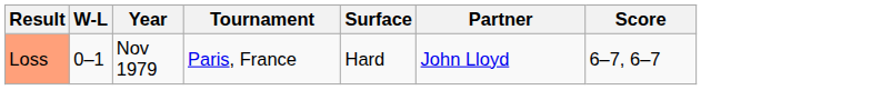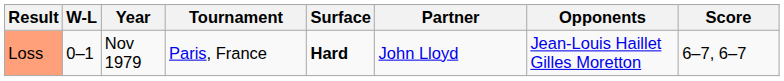 <table class="sortable wikitable">
 <tr>
 <th>Result</th>
 <th style="width:30px" class="unsortable">W-L</th>
 <th style="width:55px">Year</th>
 <th style="width:130px">Tournament</th>
 <th style="width:50px">Surface</th>
 <th style="width:140px">Partner</th>
+<th style="width:140px">Opponents</th>
 <th style="width:90px" class="unsortable">Score</th>
 </tr>
 <tr>
 <td style="background:#ffa07a;">Loss</td>
 <td>0–1</td>
 <td>Nov 1979</td>
 <td><a href='#'>Paris</a>, France</td>
-<td>Hard</td>
+<td><strong>Hard</strong></td>
 <td> <a href='#'>John Lloyd</a></td>
+<td> <a href='#'>Jean-Louis Haillet</a><br> <a href='#'>Gilles Moretton</a></td>
 <td>6–7, 6–7</td>
 </tr>
 </table>
